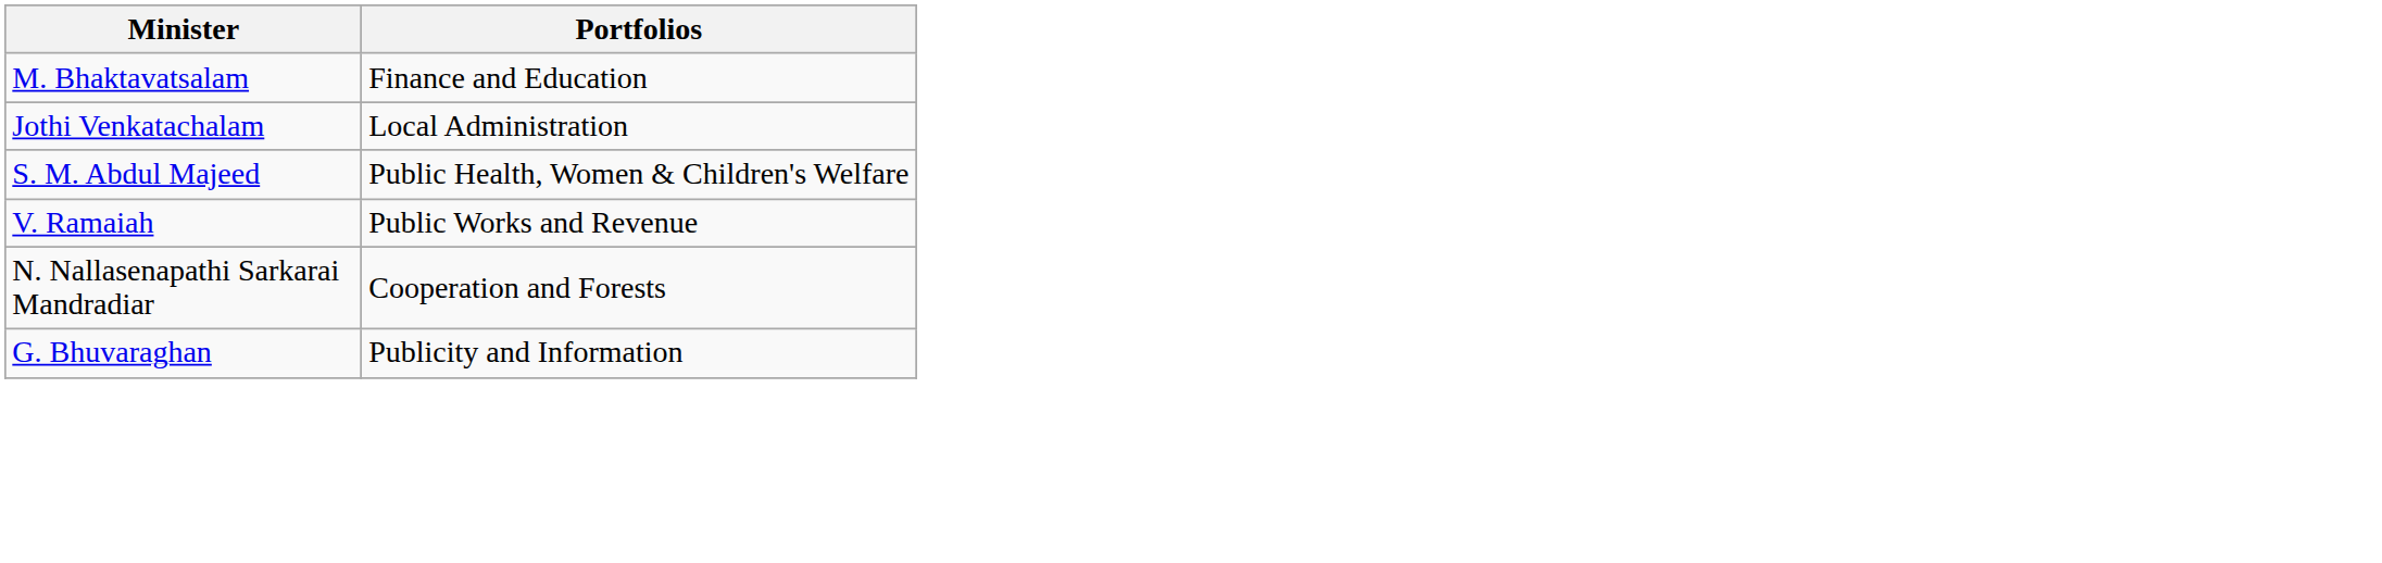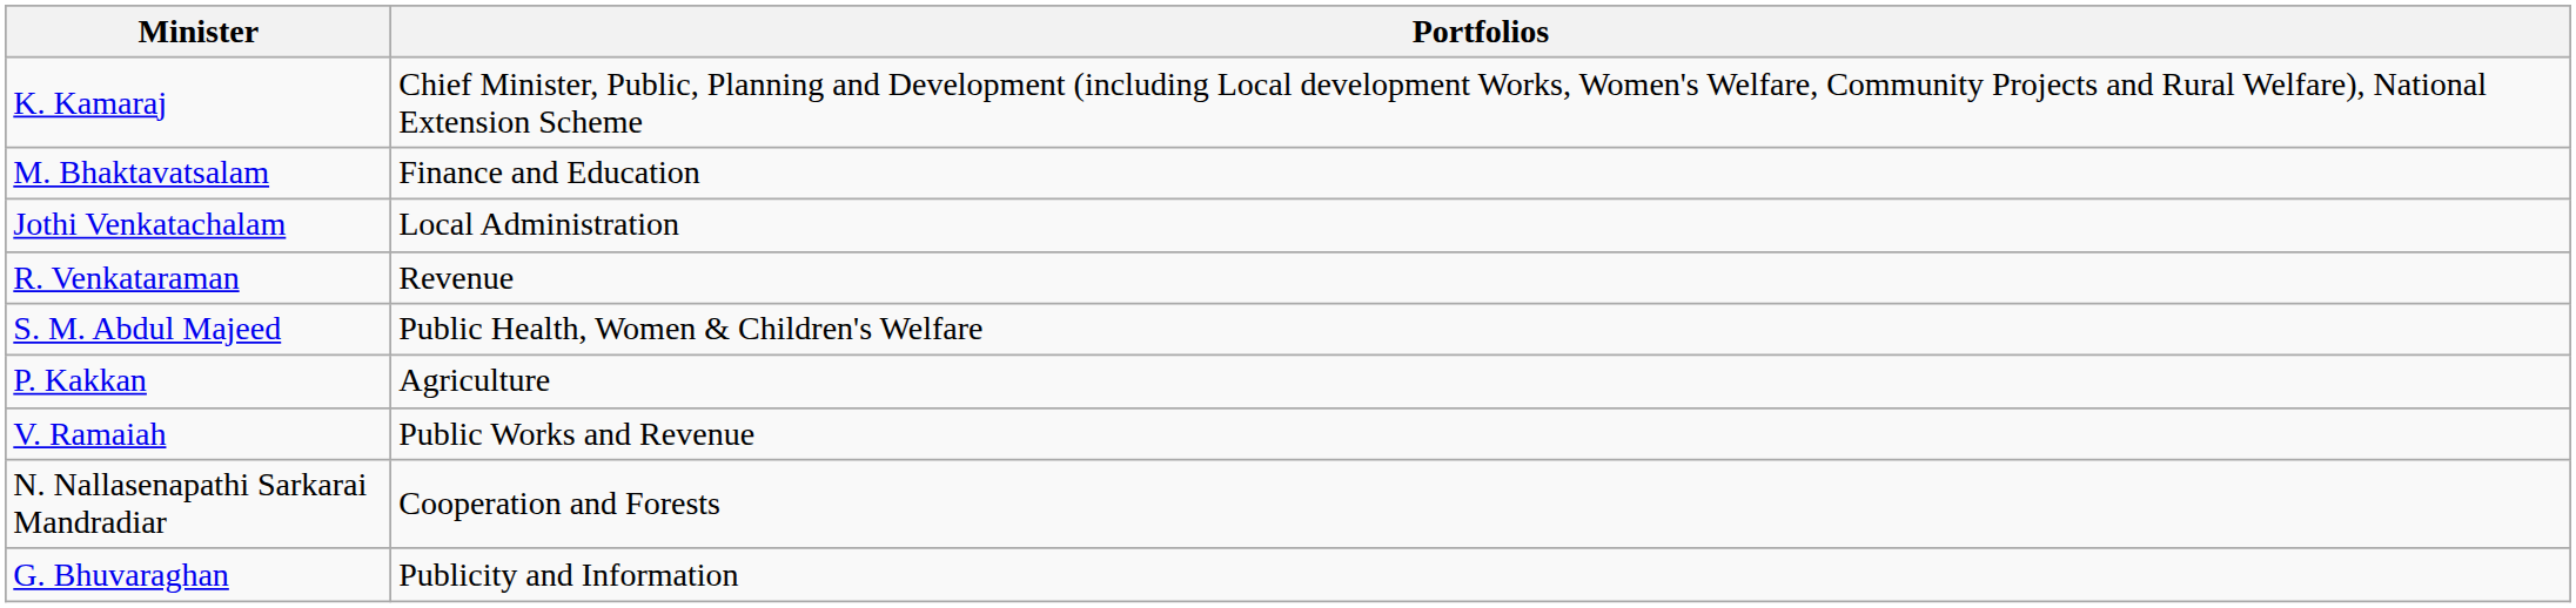 <table class="wikitable">
 <tr>
 <th style="width:180px">Minister</th>
 <th>Portfolios</th>
+</tr>
+<tr -->
+<td><a href='#'>K. Kamaraj</a></td>
+<td>Chief Minister, Public, Planning and Development (including Local development Works, Women's Welfare, Community Projects and Rural Welfare), National Extension Scheme</td>
 </tr>
 <tr -->
 <td><a href='#'>M. Bhaktavatsalam</a></td>
 <td>Finance and Education</td>
 </tr>
 <tr -->
 <td><a href='#'>Jothi Venkatachalam</a></td>
 <td>Local Administration</td>
 </tr>
 <tr -->
+<td><a href='#'>R. Venkataraman</a></td>
+<td>Revenue</td>
+</tr>
+<tr -->
 <td><a href='#'>S. M. Abdul Majeed</a></td>
 <td>Public Health, Women & Children's Welfare</td>
+</tr>
+<tr -->
+<td><a href='#'>P. Kakkan</a></td>
+<td>Agriculture</td>
 </tr>
 <tr -->
 <td><a href='#'>V. Ramaiah</a></td>
 <td>Public Works and Revenue</td>
 </tr>
 <tr -->
 <td>N. Nallasenapathi Sarkarai Mandradiar</td>
 <td>Cooperation and Forests</td>
 </tr>
 <tr -->
 <td><a href='#'>G. Bhuvaraghan</a></td>
 <td>Publicity and Information</td>
 </tr>
 </table>
